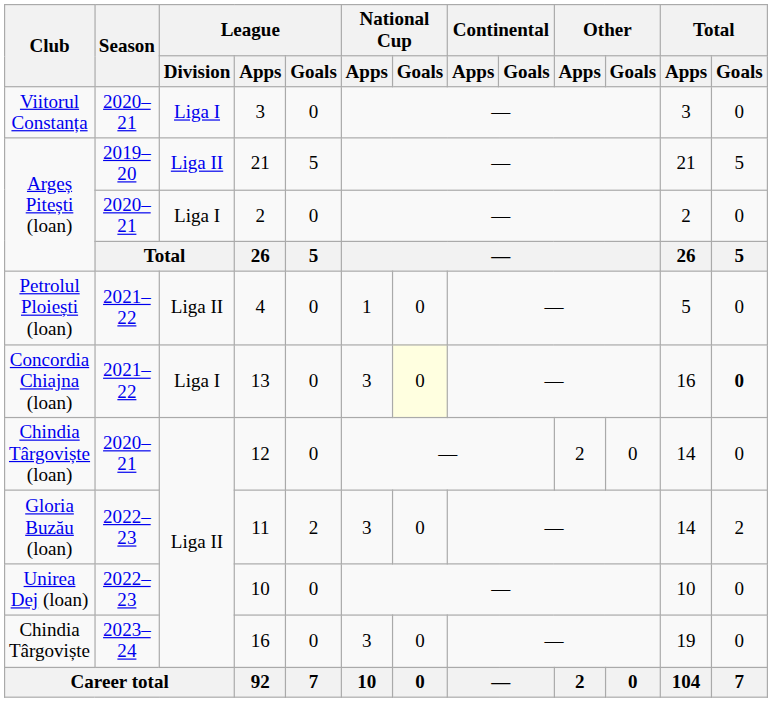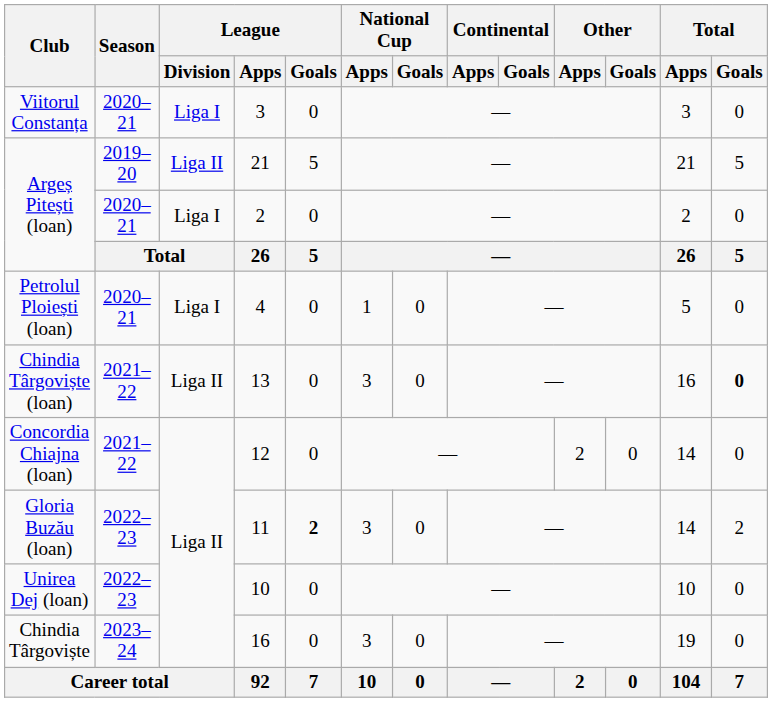 <table class="wikitable" style="font-size:100%; text-align: center;">
 <tr>
 <th rowspan="2">Club</th>
 <th rowspan="2">Season</th>
 <th colspan="3">League</th>
 <th colspan="2">National Cup</th>
 <th colspan="2">Continental</th>
 <th colspan="2">Other</th>
 <th colspan="2">Total</th>
 </tr>
 <tr>
 <th>Division</th>
 <th>Apps</th>
 <th>Goals</th>
 <th>Apps</th>
 <th>Goals</th>
 <th>Apps</th>
 <th>Goals</th>
 <th>Apps</th>
 <th>Goals</th>
 <th>Apps</th>
 <th>Goals</th>
 </tr>
 <tr>
 <td><a href='#'>Viitorul Constanța</a></td>
 <td><a href='#'>2020–21</a></td>
 <td><a href='#'>Liga I</a></td>
 <td>3</td>
 <td>0</td>
 <td colspan="6">—</td>
 <td>3</td>
 <td>0</td>
 </tr>
 <tr>
 <td rowspan="3"><a href='#'>Argeș Pitești</a> (loan)</td>
 <td><a href='#'>2019–20</a></td>
 <td><a href='#'>Liga II</a></td>
 <td>21</td>
 <td>5</td>
 <td colspan="6">—</td>
 <td>21</td>
 <td>5</td>
 </tr>
 <tr>
 <td><a href='#'>2020–21</a></td>
 <td>Liga I</td>
 <td>2</td>
 <td>0</td>
 <td colspan="6">—</td>
 <td>2</td>
 <td>0</td>
 </tr>
 <tr>
 <th colspan="2">Total</th>
 <th>26</th>
 <th>5</th>
 <th colspan="6">—</th>
 <th>26</th>
 <th>5</th>
 </tr>
 <tr>
 <td><a href='#'>Petrolul Ploiești</a> (loan)</td>
-<td><a href='#'>2021–22</a></td>
-<td>Liga II</td>
+<td><a href='#'>2020–21</a></td>
+<td>Liga I</td>
 <td>4</td>
 <td>0</td>
 <td>1</td>
 <td>0</td>
 <td colspan="4">—</td>
 <td>5</td>
 <td>0</td>
 </tr>
 <tr>
-<td><a href='#'>Concordia Chiajna</a> (loan)</td>
+<td><a href='#'>Chindia Târgoviște</a> (loan)</td>
 <td><a href='#'>2021–22</a></td>
-<td>Liga I</td>
+<td>Liga II</td>
 <td>13</td>
 <td>0</td>
 <td>3</td>
-<td style="background: lightyellow;">0</td>
+<td>0</td>
 <td colspan="4">—</td>
 <td>16</td>
 <td><strong>0</strong></td>
 </tr>
 <tr>
-<td><a href='#'>Chindia Târgoviște</a> (loan)</td>
-<td><a href='#'>2020–21</a></td>
+<td><a href='#'>Concordia Chiajna</a> (loan)</td>
+<td><a href='#'>2021–22</a></td>
 <td rowspan="4">Liga II</td>
 <td>12</td>
 <td>0</td>
 <td colspan="4">—</td>
 <td>2</td>
 <td>0</td>
 <td>14</td>
 <td>0</td>
 </tr>
 <tr>
 <td><a href='#'>Gloria Buzău</a> (loan)</td>
 <td><a href='#'>2022–23</a></td>
 <td>11</td>
-<td>2</td>
+<td><strong>2</strong></td>
 <td>3</td>
 <td>0</td>
 <td colspan="4">—</td>
 <td>14</td>
 <td>2</td>
 </tr>
 <tr>
 <td><a href='#'>Unirea Dej</a> (loan)</td>
 <td><a href='#'>2022–23</a></td>
 <td>10</td>
 <td>0</td>
 <td colspan="6">—</td>
 <td>10</td>
 <td>0</td>
 </tr>
 <tr>
 <td>Chindia Târgoviște</td>
 <td><a href='#'>2023–24</a></td>
 <td>16</td>
 <td>0</td>
 <td>3</td>
 <td>0</td>
 <td colspan="4">—</td>
 <td>19</td>
 <td>0</td>
 </tr>
 <tr>
 <th colspan="3">Career total</th>
 <th>92</th>
 <th>7</th>
 <th>10</th>
 <th>0</th>
 <th colspan="2">—</th>
 <th>2</th>
 <th>0</th>
 <th>104</th>
 <th>7</th>
 </tr>
 </table>
